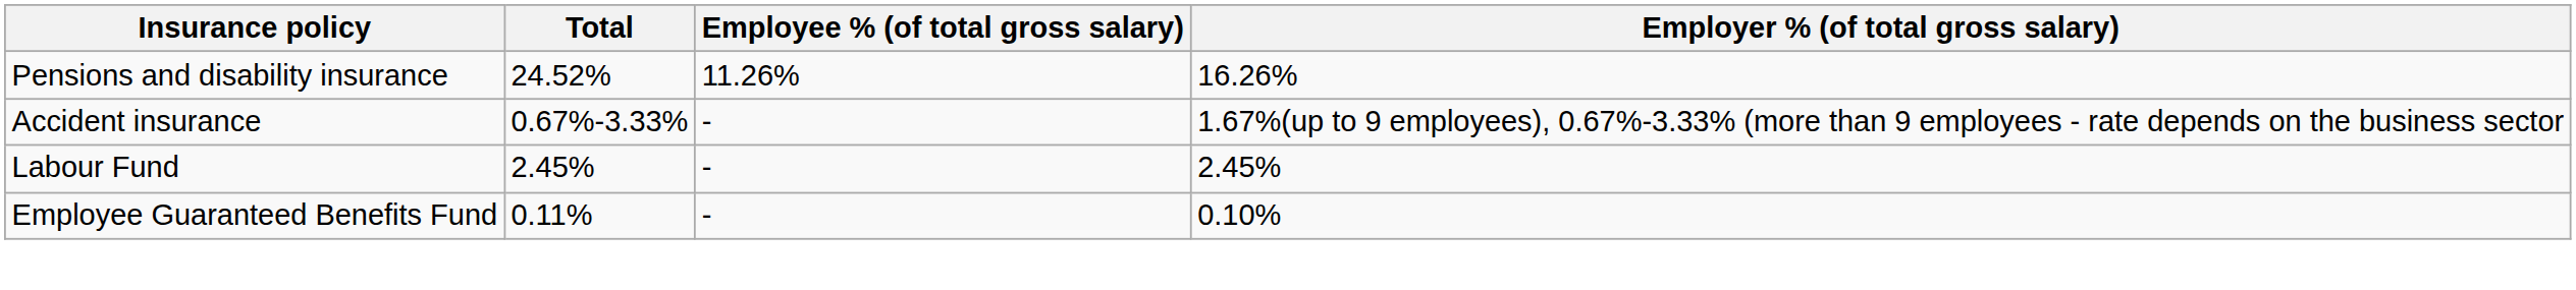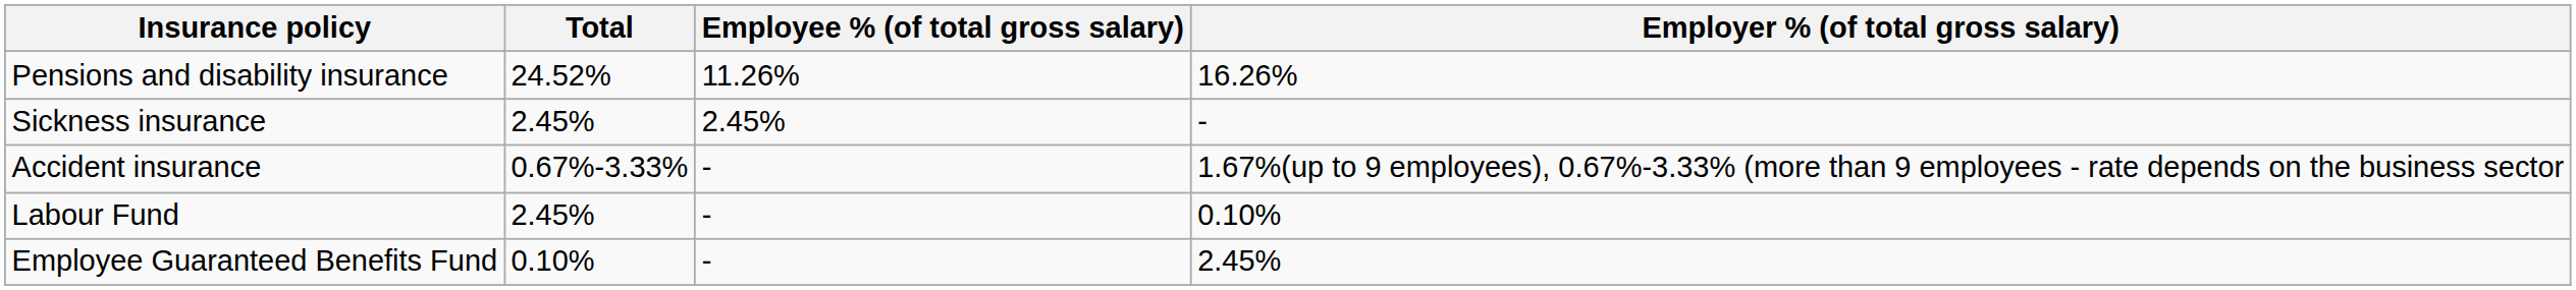 <table class="wikitable">
 <tr>
 <th>Insurance policy</th>
 <th>Total</th>
 <th>Employee % (of total gross salary)</th>
 <th>Employer % (of total gross salary)</th>
 </tr>
 <tr>
 <td>Pensions and disability insurance</td>
 <td>24.52%</td>
 <td>11.26%</td>
 <td>16.26%</td>
 </tr>
 <tr>
+<td>Sickness insurance</td>
+<td>2.45%</td>
+<td>2.45%</td>
+<td>-</td>
+</tr>
+<tr>
 <td>Accident insurance</td>
 <td>0.67%-3.33%</td>
 <td>-</td>
 <td>1.67%(up to 9 employees), 0.67%-3.33% (more than 9 employees - rate depends on the business sector</td>
 </tr>
 <tr>
 <td>Labour Fund</td>
 <td>2.45%</td>
 <td>-</td>
-<td>2.45%</td>
+<td>0.10%</td>
 </tr>
 <tr>
 <td>Employee Guaranteed Benefits Fund</td>
-<td>0.11%</td>
+<td>0.10%</td>
 <td>-</td>
-<td>0.10%</td>
+<td>2.45%</td>
 </tr>
 </table>
